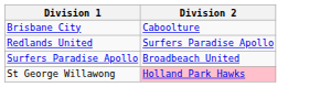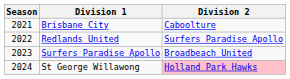 <table class="wikitable">
 <tr>
+<th>Season</th>
 <th>Division 1</th>
 <th>Division 2</th>
 </tr>
 <tr>
+<td align="center">2021</td>
 <td><a href='#'>Brisbane City</a></td>
 <td><a href='#'>Caboolture</a></td>
 </tr>
 <tr>
+<td align="center">2022</td>
 <td><a href='#'>Redlands United</a></td>
 <td><a href='#'>Surfers Paradise Apollo</a></td>
 </tr>
 <tr>
+<td align="center">2023</td>
 <td><a href='#'>Surfers Paradise Apollo</a></td>
 <td><a href='#'>Broadbeach United</a></td>
 </tr>
 <tr>
+<td align="center">2024</td>
 <td>St George Willawong</td>
 <td style="background: pink;"><a href='#'>Holland Park Hawks</a></td>
 </tr>
 </table>
